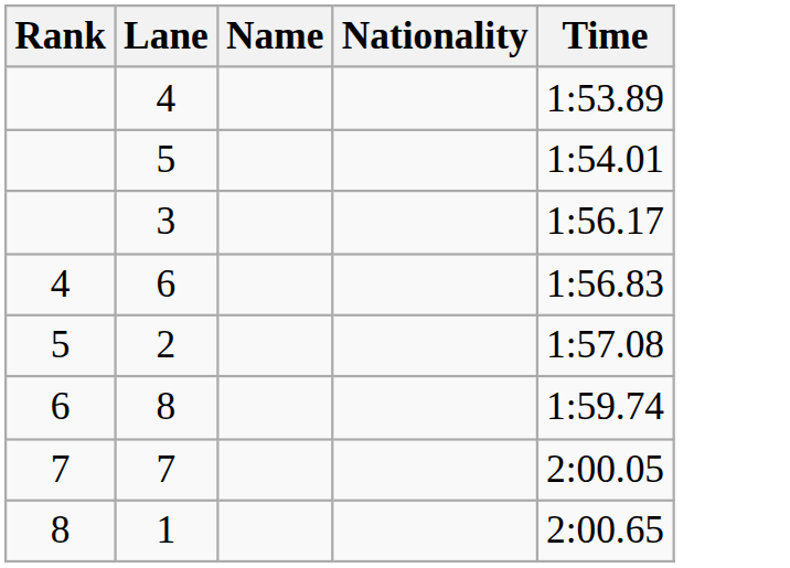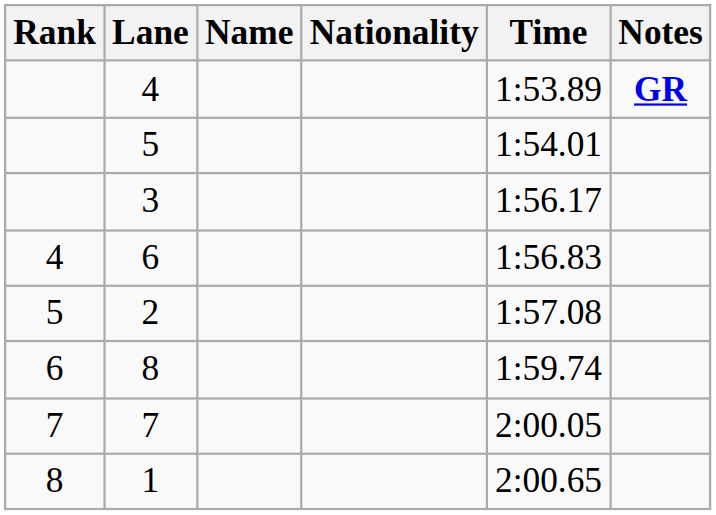 <table class="wikitable sortable" style="text-align:center">
 <tr>
 <th>Rank</th>
 <th>Lane</th>
 <th>Name</th>
 <th>Nationality</th>
 <th>Time</th>
+<th>Notes</th>
 </tr>
 <tr>
 <td></td>
 <td>4</td>
 <td align="left"></td>
 <td align="left"></td>
 <td>1:53.89</td>
+<td><strong><a href='#'>GR</a></strong></td>
 </tr>
 <tr>
 <td></td>
 <td>5</td>
 <td align="left"></td>
 <td align="left"></td>
 <td>1:54.01</td>
+<td></td>
 </tr>
 <tr>
 <td></td>
 <td>3</td>
 <td align="left"></td>
 <td align="left"></td>
 <td>1:56.17</td>
+<td></td>
 </tr>
 <tr>
 <td>4</td>
 <td>6</td>
 <td align="left"></td>
 <td align="left"></td>
 <td>1:56.83</td>
+<td></td>
 </tr>
 <tr>
 <td>5</td>
 <td>2</td>
 <td align="left"></td>
 <td align="left"></td>
 <td>1:57.08</td>
+<td></td>
 </tr>
 <tr>
 <td>6</td>
 <td>8</td>
 <td align="left"></td>
 <td align="left"></td>
 <td>1:59.74</td>
+<td></td>
 </tr>
 <tr>
 <td>7</td>
 <td>7</td>
 <td align="left"></td>
 <td align="left"></td>
 <td>2:00.05</td>
+<td></td>
 </tr>
 <tr>
 <td>8</td>
 <td>1</td>
 <td align="left"></td>
 <td align="left"></td>
 <td>2:00.65</td>
+<td></td>
 </tr>
 </table>
